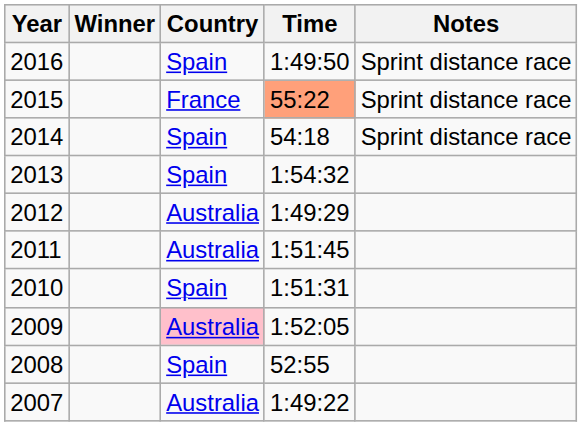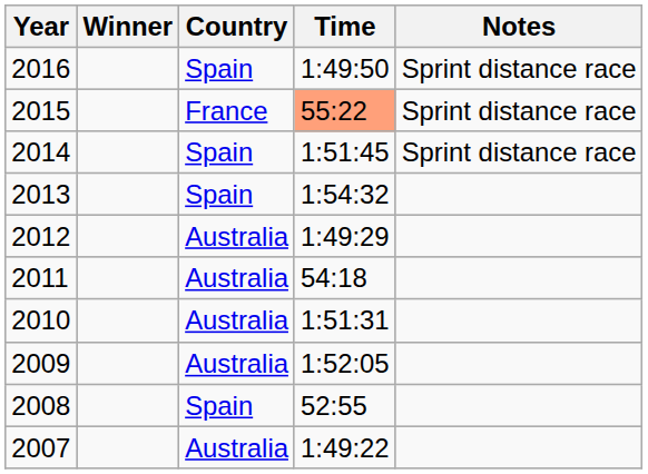 <table class="wikitable sortable" style="font-size: 95%;">
 <tr>
 <th>Year</th>
 <th>Winner</th>
 <th>Country</th>
 <th>Time</th>
 <th>Notes</th>
 </tr>
 <tr>
 <td>2016</td>
 <td></td>
 <td> <a href='#'>Spain</a></td>
 <td>1:49:50</td>
 <td>Sprint distance race</td>
 </tr>
 <tr>
 <td>2015</td>
 <td></td>
 <td> <a href='#'>France</a></td>
 <td style="background: lightsalmon;">55:22</td>
 <td>Sprint distance race</td>
 </tr>
 <tr>
 <td>2014</td>
 <td></td>
 <td> <a href='#'>Spain</a></td>
-<td>54:18</td>
+<td>1:51:45</td>
 <td>Sprint distance race</td>
 </tr>
 <tr>
 <td>2013</td>
 <td></td>
 <td> <a href='#'>Spain</a></td>
 <td>1:54:32</td>
 <td></td>
 </tr>
 <tr>
 <td>2012</td>
 <td></td>
 <td> <a href='#'>Australia</a></td>
 <td>1:49:29</td>
 <td></td>
 </tr>
 <tr>
 <td>2011</td>
 <td></td>
 <td> <a href='#'>Australia</a></td>
-<td>1:51:45</td>
+<td>54:18</td>
 <td></td>
 </tr>
 <tr>
 <td>2010</td>
 <td></td>
-<td> <a href='#'>Spain</a></td>
+<td> <a href='#'>Australia</a></td>
 <td>1:51:31</td>
 <td></td>
 </tr>
 <tr>
 <td>2009</td>
 <td></td>
-<td style="background: pink;"> <a href='#'>Australia</a></td>
+<td> <a href='#'>Australia</a></td>
 <td>1:52:05</td>
 <td></td>
 </tr>
 <tr>
 <td>2008</td>
 <td></td>
 <td> <a href='#'>Spain</a></td>
 <td>52:55</td>
 <td></td>
 </tr>
 <tr>
 <td>2007</td>
 <td></td>
 <td> <a href='#'>Australia</a></td>
 <td>1:49:22</td>
 <td></td>
 </tr>
 </table>
